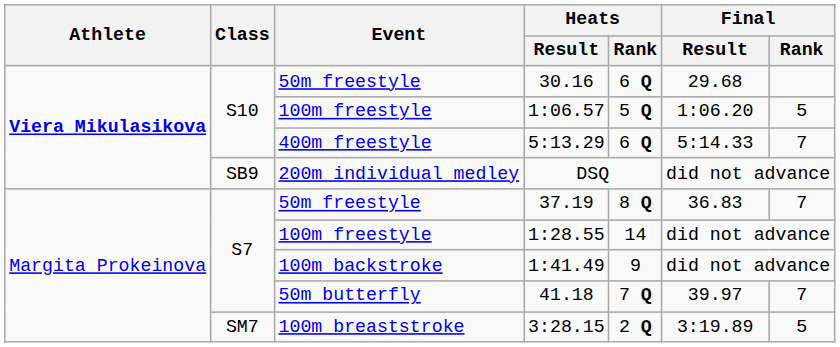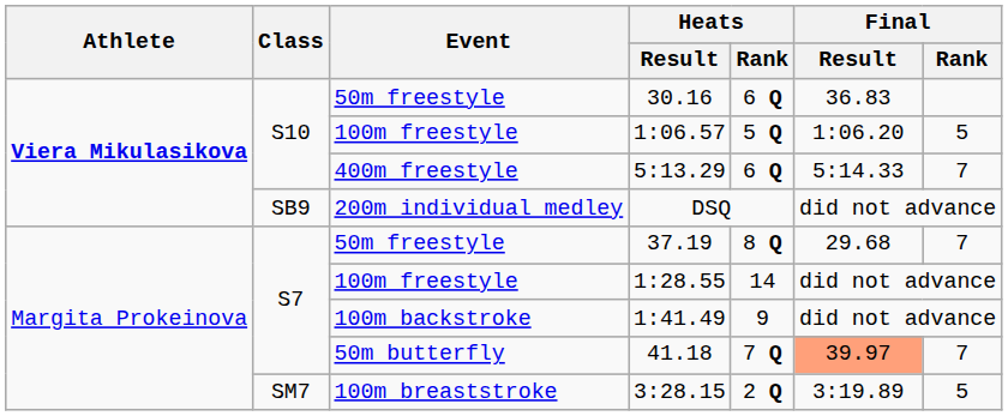 <table class=wikitable style="font-size:90%">
 <tr>
 <th rowspan="2">Athlete</th>
 <th rowspan="2">Class</th>
 <th rowspan="2">Event</th>
 <th colspan="2">Heats</th>
 <th colspan="2">Final</th>
 </tr>
 <tr>
 <th>Result</th>
 <th>Rank</th>
 <th>Result</th>
 <th>Rank</th>
 </tr>
 <tr>
 <td rowspan="4"><strong><a href='#'>Viera Mikulasikova</a></strong></td>
 <td rowspan="3" style="text-align:center;">S10</td>
 <td><a href='#'>50m freestyle</a></td>
 <td style="text-align:center;">30.16</td>
 <td style="text-align:center;">6 <strong>Q</strong></td>
-<td style="text-align:center;">29.68</td>
+<td style="text-align:center;">36.83</td>
 <td style="text-align:center;"></td>
 </tr>
 <tr>
 <td><a href='#'>100m freestyle</a></td>
 <td style="text-align:center;">1:06.57</td>
 <td style="text-align:center;">5 <strong>Q</strong></td>
 <td style="text-align:center;">1:06.20</td>
 <td style="text-align:center;">5</td>
 </tr>
 <tr>
 <td><a href='#'>400m freestyle</a></td>
 <td style="text-align:center;">5:13.29</td>
 <td style="text-align:center;">6 <strong>Q</strong></td>
 <td style="text-align:center;">5:14.33</td>
 <td style="text-align:center;">7</td>
 </tr>
 <tr>
 <td style="text-align:center;">SB9</td>
 <td><a href='#'>200m individual medley</a></td>
 <td style="text-align:center;" colspan="2">DSQ</td>
 <td style="text-align:center;" colspan="2">did not advance</td>
 </tr>
 <tr>
 <td rowspan="5"><a href='#'>Margita Prokeinova</a></td>
 <td rowspan="4" style="text-align:center;">S7</td>
 <td><a href='#'>50m freestyle</a></td>
 <td style="text-align:center;">37.19</td>
 <td style="text-align:center;">8 <strong>Q</strong></td>
-<td style="text-align:center;">36.83</td>
+<td style="text-align:center;">29.68</td>
 <td style="text-align:center;">7</td>
 </tr>
 <tr>
 <td><a href='#'>100m freestyle</a></td>
 <td style="text-align:center;">1:28.55</td>
 <td style="text-align:center;">14</td>
 <td style="text-align:center;" colspan="2">did not advance</td>
 </tr>
 <tr>
 <td><a href='#'>100m backstroke</a></td>
 <td style="text-align:center;">1:41.49</td>
 <td style="text-align:center;">9</td>
 <td style="text-align:center;" colspan="2">did not advance</td>
 </tr>
 <tr>
 <td><a href='#'>50m butterfly</a></td>
 <td style="text-align:center;">41.18</td>
 <td style="text-align:center;">7 <strong>Q</strong></td>
-<td style="text-align:center;">39.97</td>
+<td style="background: lightsalmon; text-align:center;">39.97</td>
 <td style="text-align:center;">7</td>
 </tr>
 <tr>
 <td style="text-align:center;">SM7</td>
 <td><a href='#'>100m breaststroke</a></td>
 <td style="text-align:center;">3:28.15</td>
 <td style="text-align:center;">2 <strong>Q</strong></td>
 <td style="text-align:center;">3:19.89</td>
 <td style="text-align:center;">5</td>
 </tr>
 </table>
